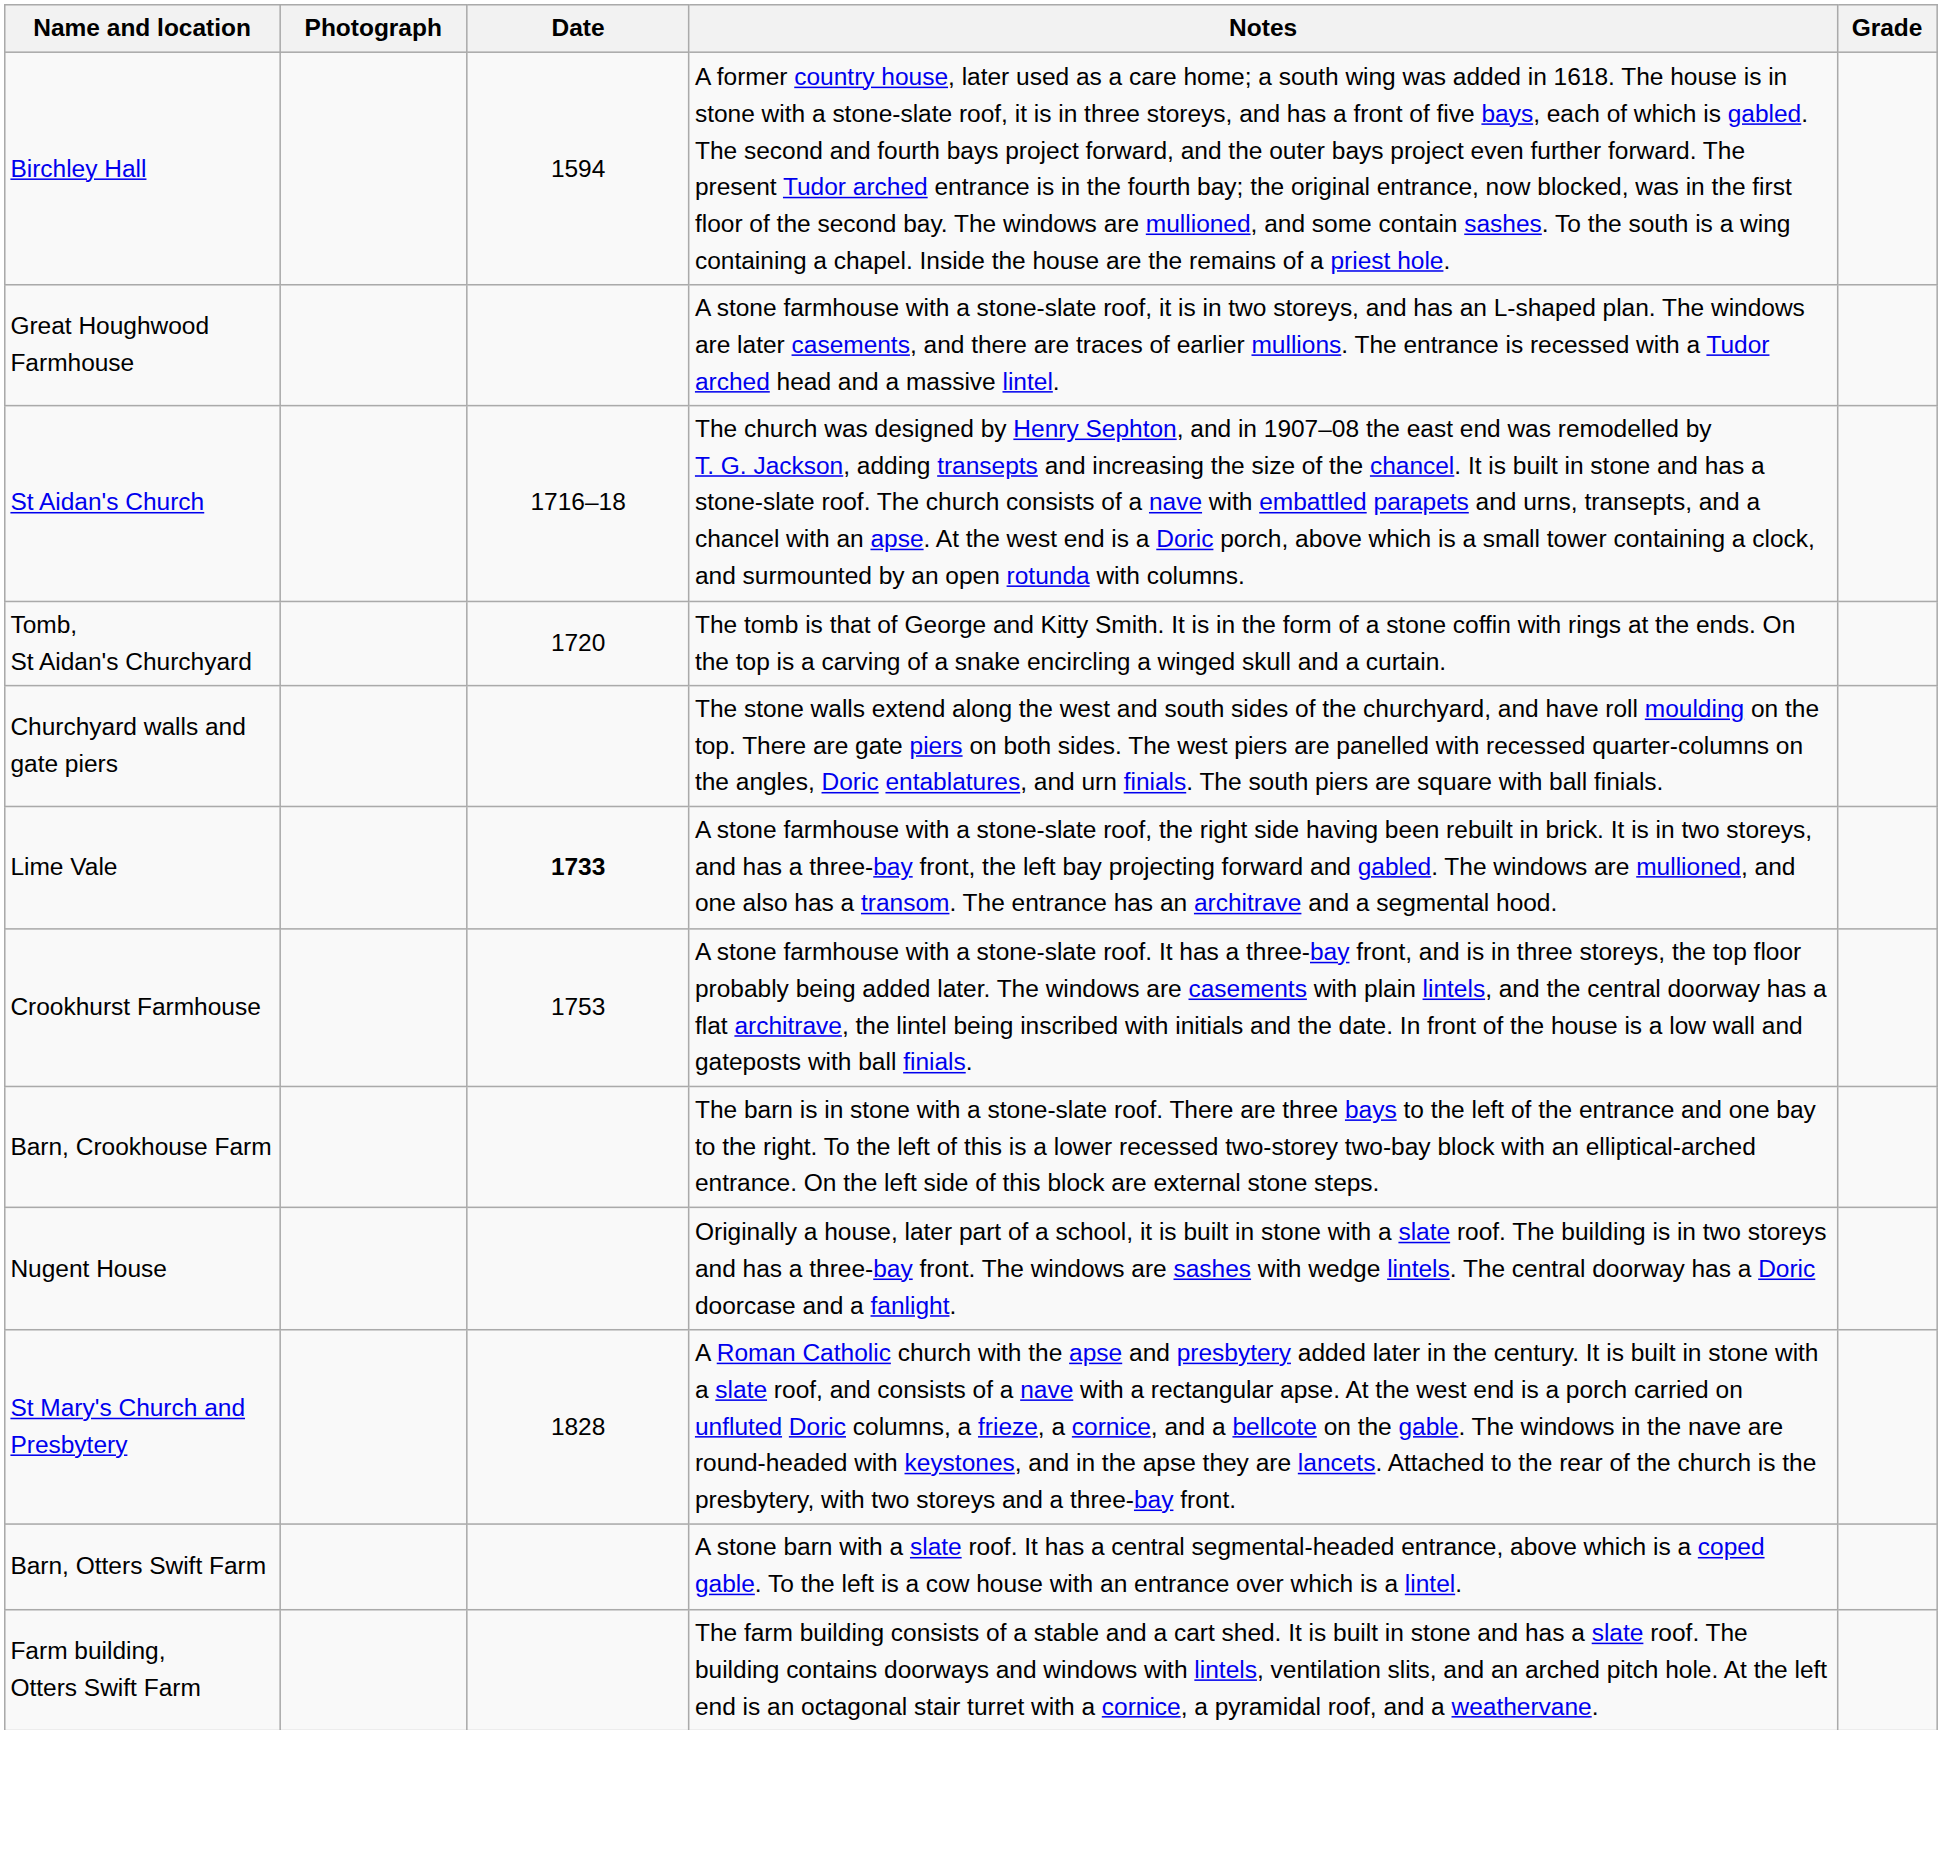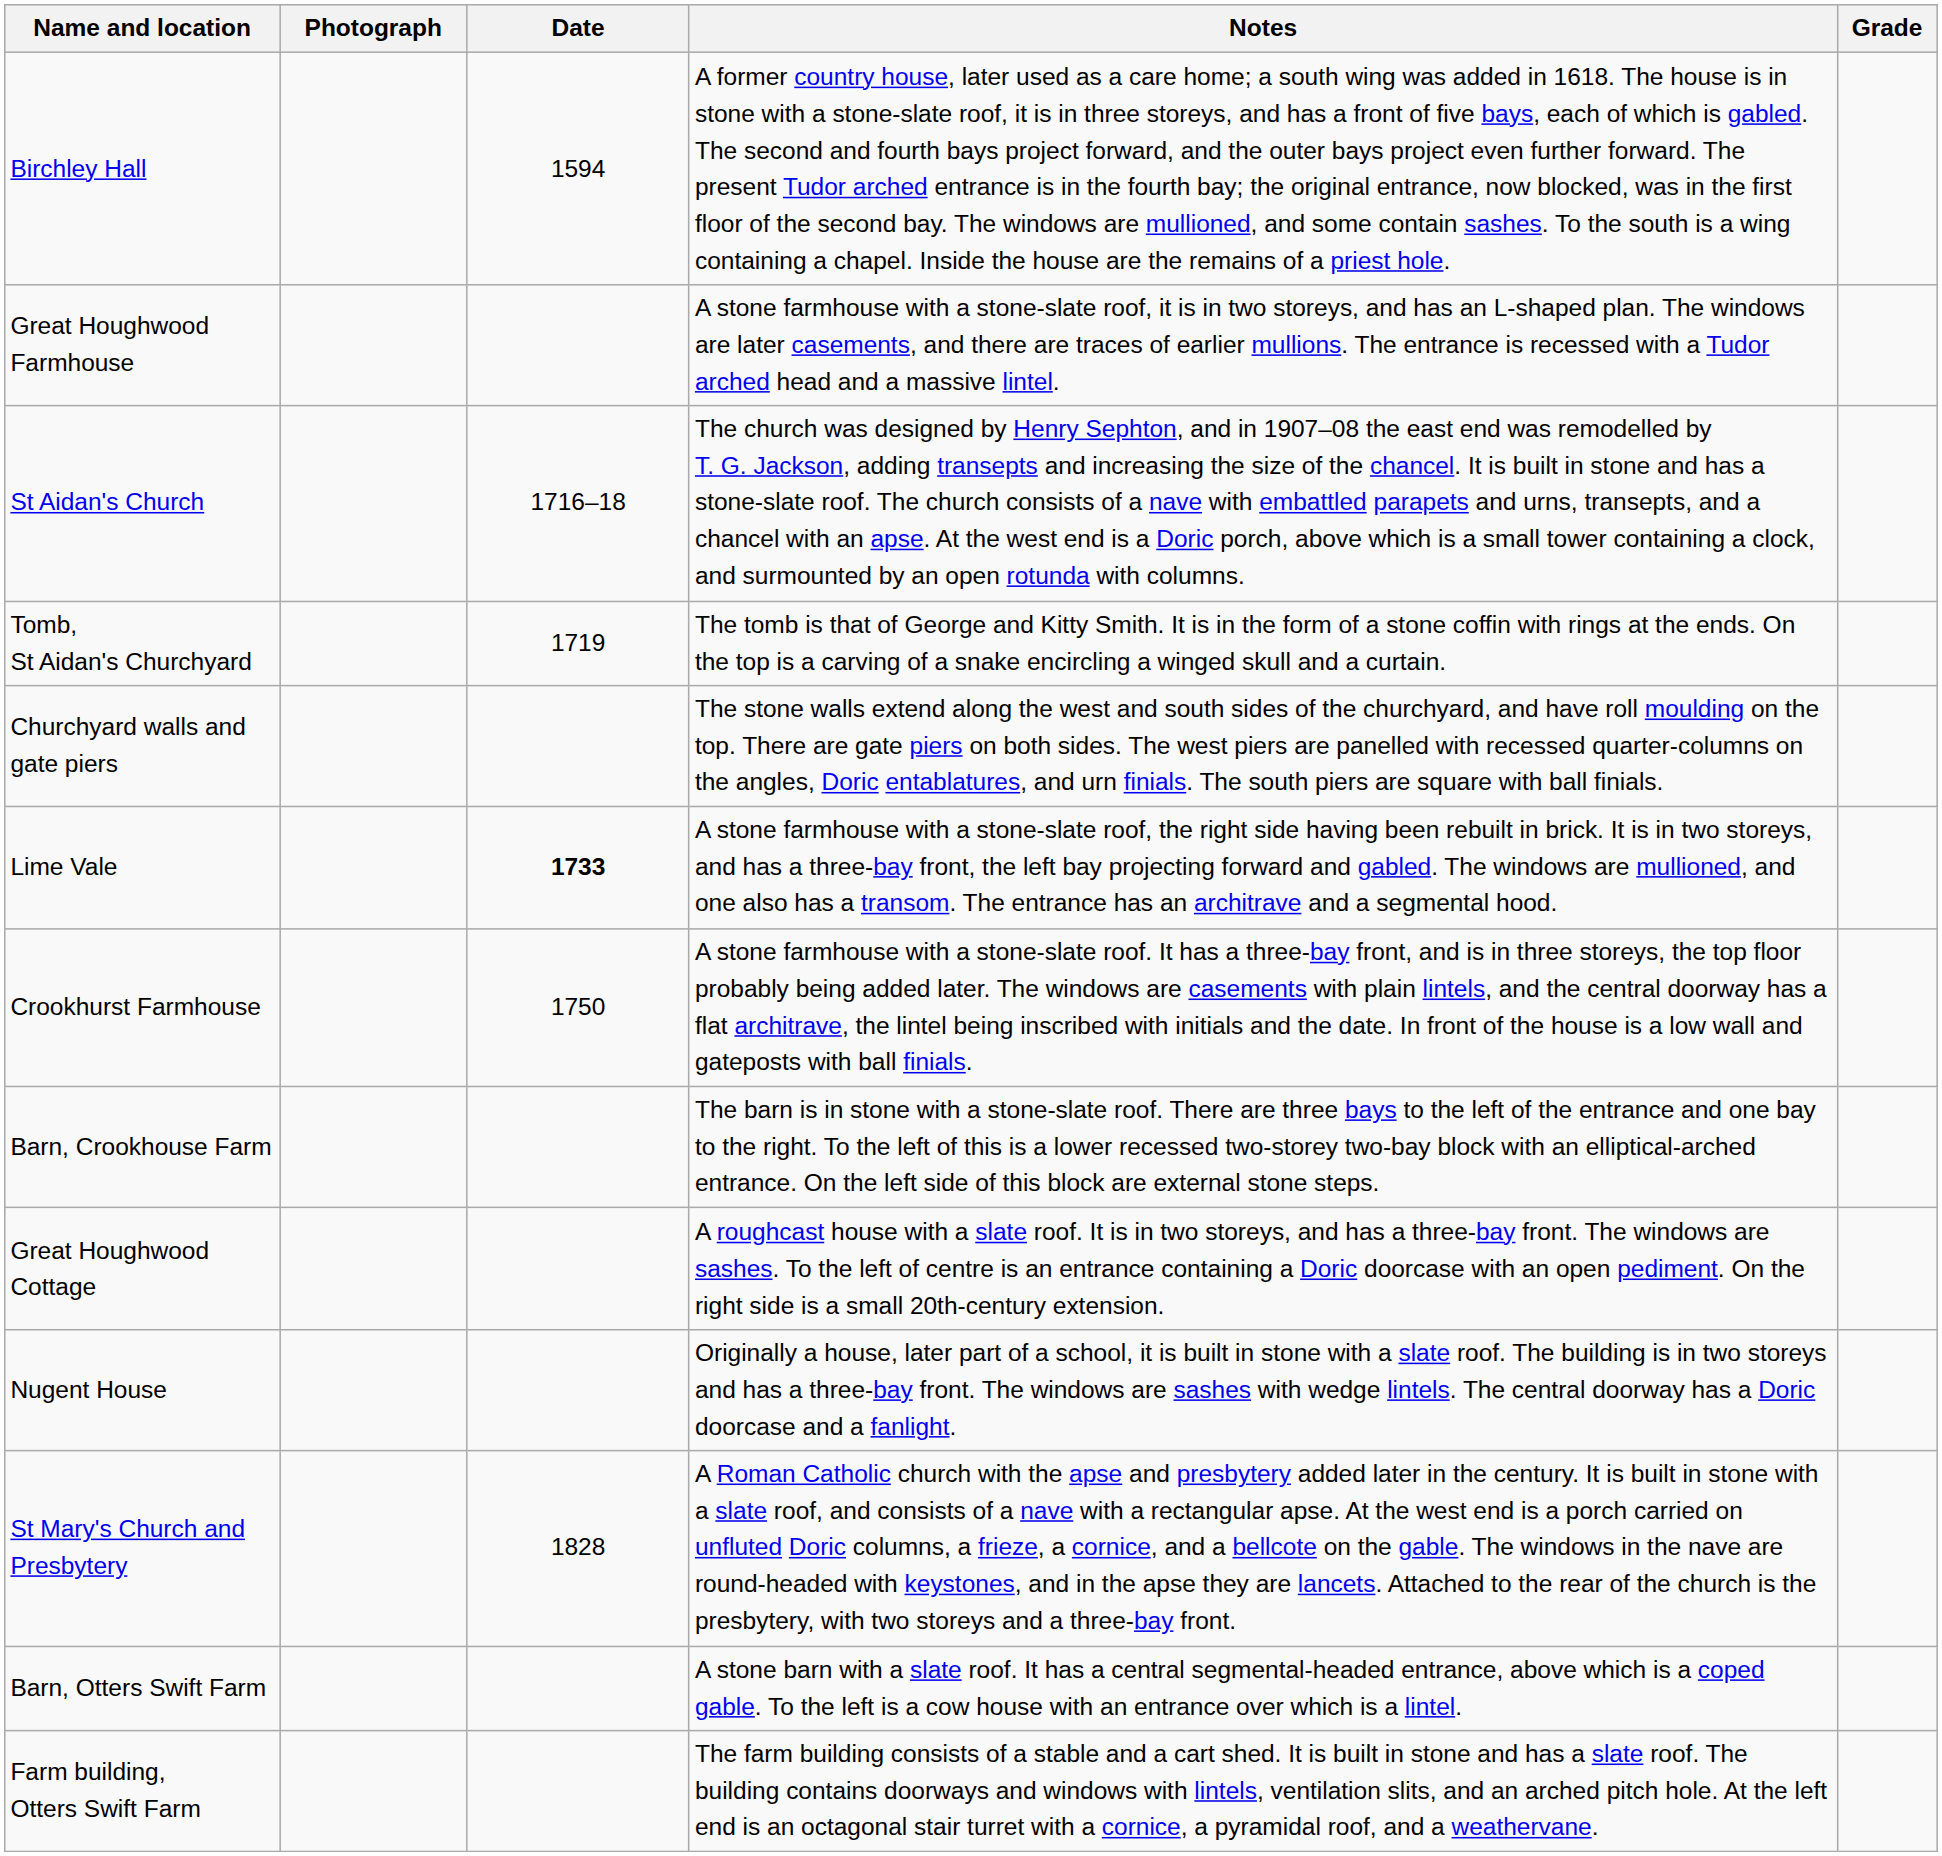 <table class="wikitable sortable plainrowheaders" style="width:100%;border:0px;text-align:left;line-height:150%;">
 <tr>
 <th scope="col"  style="width:150px">Name and location</th>
 <th scope="col"  style="width:100px" class="unsortable">Photograph</th>
 <th scope="col"  style="width:120px">Date</th>
 <th scope="col"  style="width:650px" class="unsortable">Notes</th>
 <th scope="col"  style="width:50px">Grade</th>
 </tr>
 <tr>
 <td><a href='#'>Birchley Hall</a><br><small></small></td>
 <td></td>
 <td align="center">1594</td>
 <td>A former <a href='#'>country house</a>, later used as a care home; a south wing was added in 1618.  The house is in stone with a stone-slate roof, it is in three storeys, and has a front of five <a href='#'>bays</a>, each of which is <a href='#'>gabled</a>.  The second and fourth bays project forward, and the outer bays project even further forward.  The present <a href='#'>Tudor arched</a> entrance is in the fourth bay; the original entrance, now blocked, was in the first floor of the second bay.  The windows are <a href='#'>mullioned</a>, and some contain <a href='#'>sashes</a>.  To the south is a wing containing a chapel.  Inside the house are the remains of a <a href='#'>priest hole</a>.</td>
 <td align="center" ></td>
 </tr>
 <tr>
 <td>Great Houghwood Farmhouse<br><small></small></td>
 <td></td>
 <td align="center"></td>
 <td>A stone farmhouse with a stone-slate roof, it is in two storeys, and has an L-shaped plan.  The windows are later <a href='#'>casements</a>, and there are traces of earlier <a href='#'>mullions</a>.  The entrance is recessed with a <a href='#'>Tudor arched</a> head and a massive <a href='#'>lintel</a>.</td>
 <td align="center" ></td>
 </tr>
 <tr>
 <td><a href='#'>St Aidan's Church</a><br><small></small></td>
 <td></td>
 <td align="center">1716–18</td>
 <td>The church was designed by <a href='#'>Henry Sephton</a>, and in 1907–08 the east end was remodelled by <a href='#'>T. G. Jackson</a>, adding <a href='#'>transepts</a> and increasing the size of the <a href='#'>chancel</a>.  It is built in stone and has a stone-slate roof.  The church consists of a <a href='#'>nave</a> with <a href='#'>embattled</a> <a href='#'>parapets</a> and urns, transepts, and a chancel with an <a href='#'>apse</a>.  At the west end is a <a href='#'>Doric</a> porch, above which is a small tower containing a clock, and surmounted by an open <a href='#'>rotunda</a> with columns.</td>
 <td align="center" ></td>
 </tr>
 <tr>
 <td>Tomb,<br>St Aidan's Churchyard<br><small></small></td>
 <td></td>
-<td align="center">1720</td>
+<td align="center">1719</td>
 <td>The tomb is that of George and Kitty Smith.  It is in the form of a stone coffin with rings at the ends.  On the top is a carving of a snake encircling a winged skull and a curtain.</td>
 <td align="center" ></td>
 </tr>
 <tr>
 <td>Churchyard walls and gate piers<br><small></small></td>
 <td></td>
 <td align="center"></td>
 <td>The stone walls extend along the west and south sides of the churchyard, and have roll <a href='#'>moulding</a> on the top.  There are gate <a href='#'>piers</a> on both sides.  The west piers are panelled with recessed quarter-columns on the angles, <a href='#'>Doric</a> <a href='#'>entablatures</a>, and urn <a href='#'>finials</a>.  The south piers are square with ball finials.</td>
 <td align="center" ></td>
 </tr>
 <tr>
 <td>Lime Vale<br><small></small></td>
 <td></td>
 <td align="center"><strong>1733</strong></td>
 <td>A stone farmhouse with a stone-slate roof, the right side having been rebuilt in brick.  It is in two storeys, and has a three-<a href='#'>bay</a> front, the left bay projecting forward and <a href='#'>gabled</a>.  The windows are <a href='#'>mullioned</a>, and one also has a <a href='#'>transom</a>.  The entrance has an <a href='#'>architrave</a> and a segmental hood.</td>
 <td align="center" ></td>
 </tr>
 <tr>
 <td>Crookhurst Farmhouse<br><small></small></td>
 <td></td>
-<td align="center">1753</td>
+<td align="center">1750</td>
 <td>A stone farmhouse with a stone-slate roof.  It has a three-<a href='#'>bay</a> front, and is in three storeys, the top floor probably being added later.  The windows are <a href='#'>casements</a> with plain <a href='#'>lintels</a>, and the central doorway has a flat <a href='#'>architrave</a>, the lintel being inscribed with initials and the date.  In front of the house is a low wall and gateposts with ball <a href='#'>finials</a>.</td>
 <td align="center" ></td>
 </tr>
 <tr>
 <td>Barn, Crookhouse Farm<br><small></small></td>
 <td></td>
 <td align="center"></td>
 <td>The barn is in stone with a stone-slate roof.  There are three <a href='#'>bays</a> to the left of the entrance and one bay to the right.  To the left of this is a lower recessed two-storey two-bay block with an elliptical-arched entrance.  On the left side of this block are external stone steps.</td>
+<td align="center" ></td>
+</tr>
+<tr>
+<td>Great Houghwood Cottage<br><small></small></td>
+<td></td>
+<td align="center"></td>
+<td>A <a href='#'>roughcast</a> house with a <a href='#'>slate</a> roof.  It is in two storeys, and has a three-<a href='#'>bay</a> front.  The windows are <a href='#'>sashes</a>.  To the left of centre is an entrance containing a <a href='#'>Doric</a> doorcase with an open <a href='#'>pediment</a>.  On the right side is a small 20th-century extension.</td>
 <td align="center" ></td>
 </tr>
 <tr>
 <td>Nugent House<br><small></small></td>
 <td></td>
 <td align="center"></td>
 <td>Originally a house, later part of a school, it is built in stone with a <a href='#'>slate</a> roof.  The building is in two storeys and has a three-<a href='#'>bay</a> front.  The windows are <a href='#'>sashes</a> with wedge <a href='#'>lintels</a>.  The central doorway has a <a href='#'>Doric</a> doorcase and a <a href='#'>fanlight</a>.</td>
 <td align="center" ></td>
 </tr>
 <tr>
 <td><a href='#'>St Mary's Church and Presbytery</a><br><small></small></td>
 <td></td>
 <td align="center">1828</td>
 <td>A <a href='#'>Roman Catholic</a> church with the <a href='#'>apse</a> and <a href='#'>presbytery</a> added later in the century.  It is built in stone with a <a href='#'>slate</a> roof, and consists of a <a href='#'>nave</a> with a rectangular apse.  At the west end is a porch carried on <a href='#'>unfluted</a> <a href='#'>Doric</a> columns, a <a href='#'>frieze</a>, a <a href='#'>cornice</a>, and a <a href='#'>bellcote</a> on the <a href='#'>gable</a>.  The windows in the nave are round-headed with <a href='#'>keystones</a>, and in the apse they are <a href='#'>lancets</a>.  Attached to the rear of the church is the presbytery, with two storeys and a three-<a href='#'>bay</a> front.</td>
 <td align="center" ></td>
 </tr>
 <tr>
 <td>Barn, Otters Swift Farm<br><small></small></td>
 <td></td>
 <td align="center"></td>
 <td>A stone barn with a <a href='#'>slate</a> roof.  It has a central segmental-headed entrance, above which is a <a href='#'>coped</a> <a href='#'>gable</a>.  To the left is a cow house with an entrance over which is a <a href='#'>lintel</a>.</td>
 <td align="center" ></td>
 </tr>
 <tr>
 <td>Farm building,<br> Otters Swift Farm<br><small></small></td>
 <td></td>
 <td align="center"></td>
 <td>The farm building consists of a stable and a cart shed.  It is built in stone and has a <a href='#'>slate</a> roof.  The building contains doorways and windows with <a href='#'>lintels</a>, ventilation slits, and an arched pitch hole.  At the left end is an octagonal stair turret with a <a href='#'>cornice</a>, a pyramidal roof, and a <a href='#'>weathervane</a>.</td>
 <td align="center" ></td>
 </tr>
 <tr>
 </tr>
 </table>
